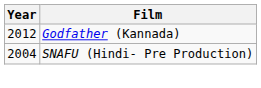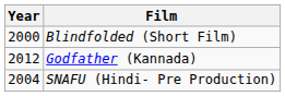 <table class="wikitable sortable">
 <tr>
 <th>Year</th>
 <th>Film</th>
+</tr>
+<tr>
+<td>2000</td>
+<td><em>Blindfolded</em> (Short Film)</td>
 </tr>
 <tr>
 <td>2012</td>
 <td><em><a href='#'>Godfather</a></em> (Kannada)</td>
 </tr>
 <tr>
 <td>2004</td>
 <td><em>SNAFU</em> (Hindi- Pre Production)</td>
 </tr>
 </table>
